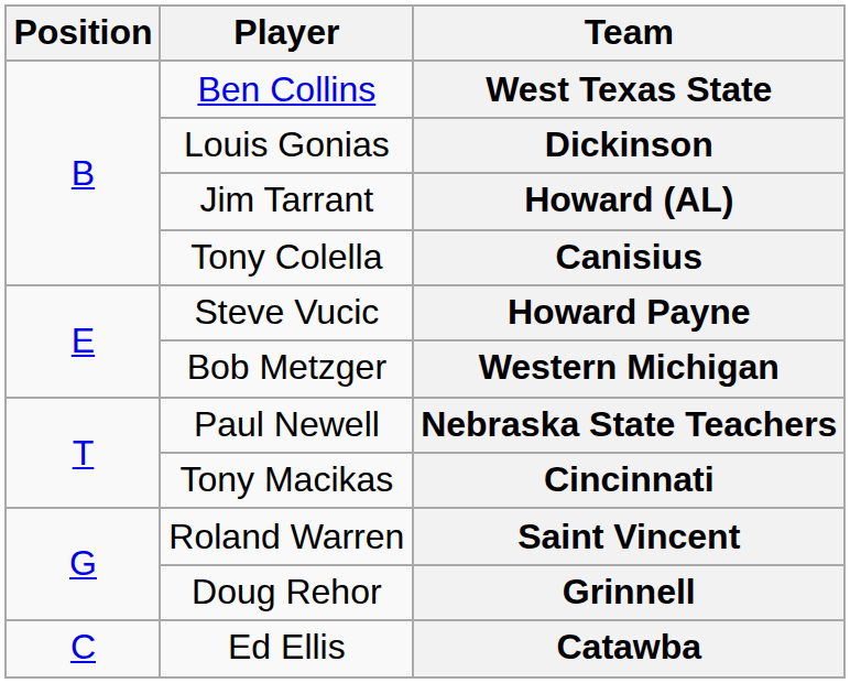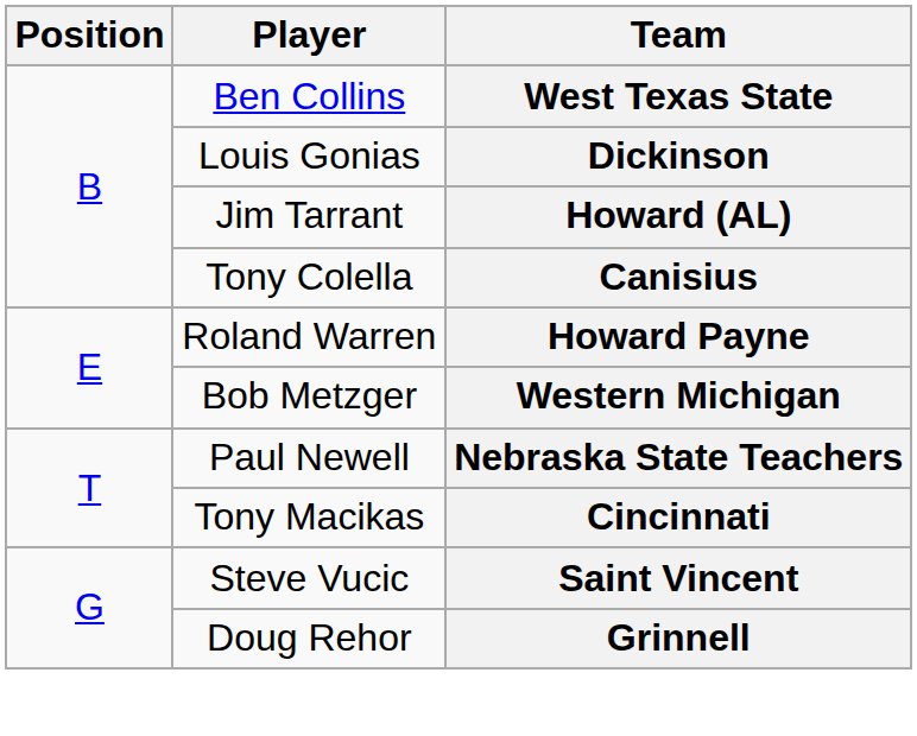 <table class="wikitable">
 <tr>
 <th>Position</th>
 <th>Player</th>
 <th>Team</th>
 </tr>
 <tr style="text-align:center;">
 <td rowspan="4"><a href='#'>B</a></td>
 <td><a href='#'>Ben Collins</a></td>
 <th Style = >West Texas State</th>
 </tr>
 <tr style="text-align:center;">
 <td>Louis Gonias</td>
 <th Style = >Dickinson</th>
 </tr>
 <tr style="text-align:center;">
 <td>Jim Tarrant</td>
 <th Style = >Howard (AL)</th>
 </tr>
 <tr style="text-align:center;">
 <td>Tony Colella</td>
 <th Style = >Canisius</th>
 </tr>
 <tr style="text-align:center;">
 <td rowspan="2"><a href='#'>E</a></td>
-<td>Steve Vucic</td>
+<td>Roland Warren</td>
 <th Style = >Howard Payne</th>
 </tr>
 <tr style="text-align:center;">
 <td>Bob Metzger</td>
 <th Style = >Western Michigan</th>
 </tr>
 <tr style="text-align:center;">
 <td rowspan="2"><a href='#'>T</a></td>
 <td>Paul Newell</td>
 <th Style = >Nebraska State Teachers</th>
 </tr>
 <tr style="text-align:center;">
 <td>Tony Macikas</td>
 <th Style = >Cincinnati</th>
 </tr>
 <tr style="text-align:center;">
 <td rowspan="2"><a href='#'>G</a></td>
-<td>Roland Warren</td>
+<td>Steve Vucic</td>
 <th Style = >Saint Vincent</th>
 </tr>
 <tr style="text-align:center;">
 <td>Doug Rehor</td>
 <th Style = >Grinnell</th>
 </tr>
-<tr style="text-align:center;">
-<td><a href='#'>C</a></td>
-<td>Ed Ellis</td>
-<th Style = >Catawba</th>
-</tr>
 </table>
